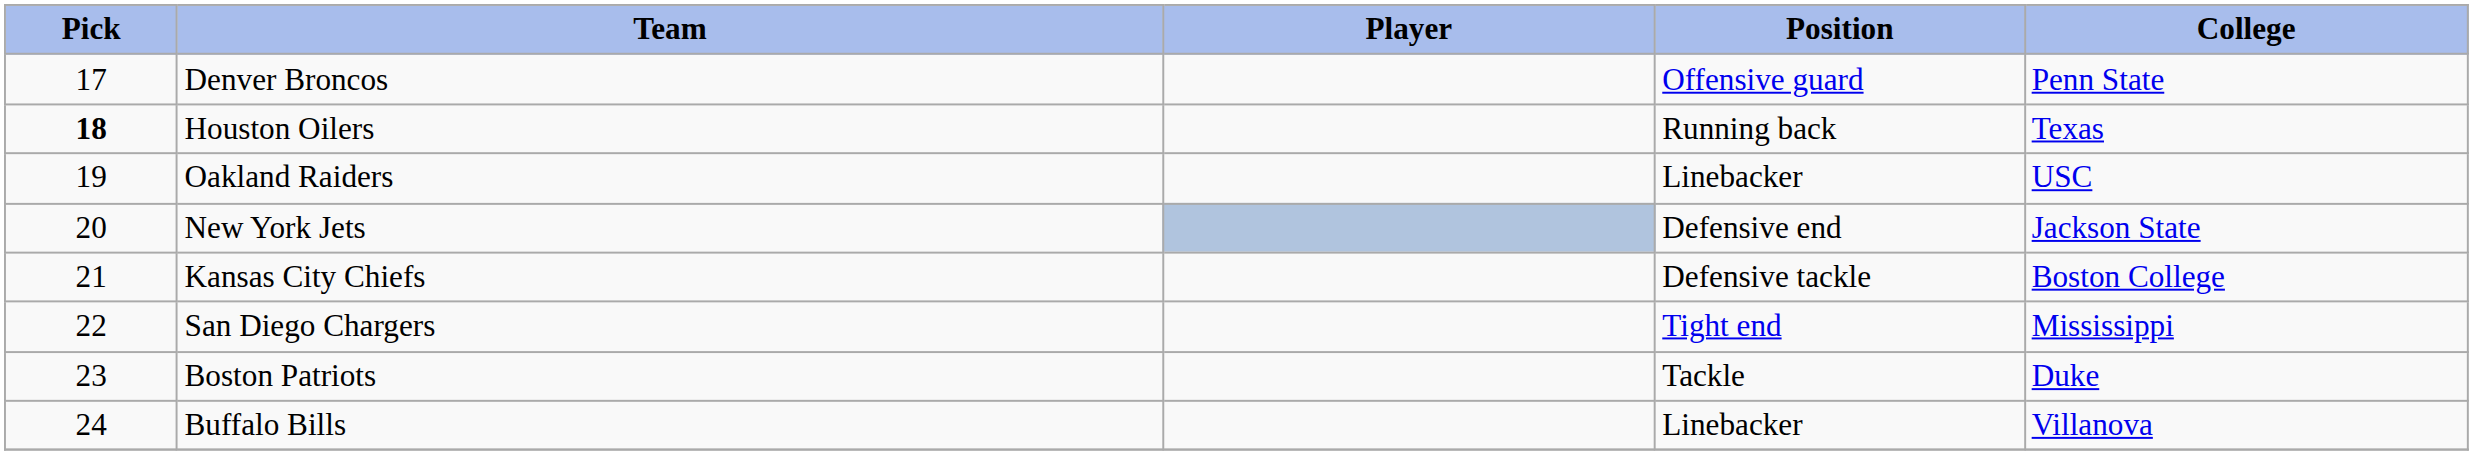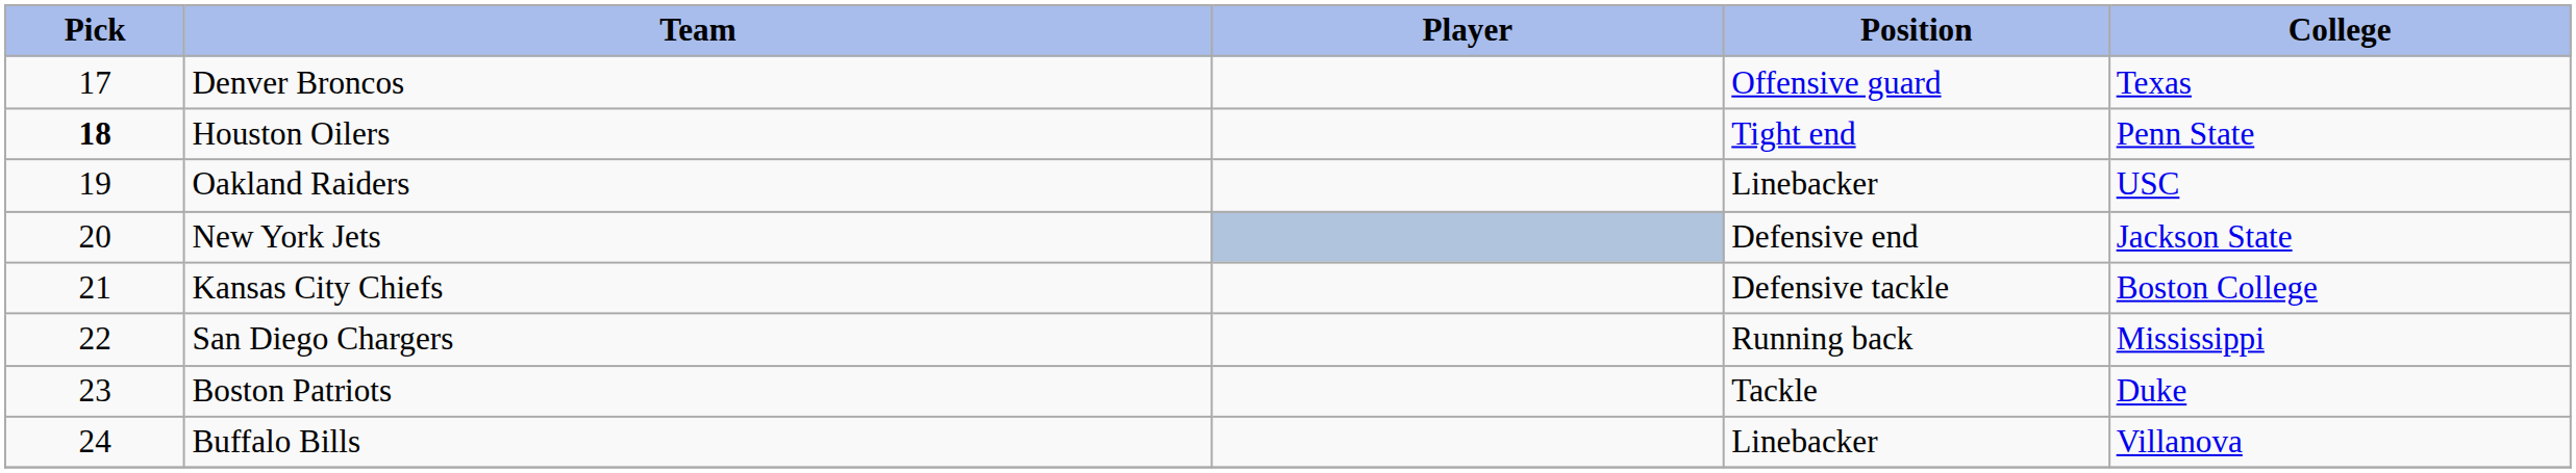 <table class="wikitable sortable sortable" style="width: 100%">
 <tr>
 <th style="background:#A8BDEC;" width=7%>Pick</th>
 <th style="background:#A8BDEC;" width=40%>Team</th>
 <th style="background:#A8BDEC;" width=20%>Player</th>
 <th style="background:#A8BDEC;" width=15%>Position</th>
 <th style="background:#A8BDEC;" width=20%>College</th>
 </tr>
 <tr>
 <td align=center>17</td>
 <td>Denver Broncos</td>
 <td></td>
 <td><a href='#'>Offensive guard</a></td>
-<td><a href='#'>Penn State</a></td>
+<td><a href='#'>Texas</a></td>
 </tr>
 <tr>
 <td align=center><strong>18</strong></td>
 <td>Houston Oilers</td>
 <td></td>
-<td>Running back</td>
-<td><a href='#'>Texas</a></td>
+<td><a href='#'>Tight end</a></td>
+<td><a href='#'>Penn State</a></td>
 </tr>
 <tr>
 <td align=center>19</td>
 <td>Oakland Raiders</td>
 <td></td>
 <td>Linebacker</td>
 <td><a href='#'>USC</a></td>
 </tr>
 <tr>
 <td align=center>20</td>
 <td>New York Jets</td>
 <td bgcolor="lightsteelblue"></td>
 <td>Defensive end</td>
 <td><a href='#'>Jackson State</a></td>
 </tr>
 <tr>
 <td align=center>21</td>
 <td>Kansas City Chiefs</td>
 <td></td>
 <td>Defensive tackle</td>
 <td><a href='#'>Boston College</a></td>
 </tr>
 <tr>
 <td align=center>22</td>
 <td>San Diego Chargers</td>
 <td></td>
-<td><a href='#'>Tight end</a></td>
+<td>Running back</td>
 <td><a href='#'>Mississippi</a></td>
 </tr>
 <tr>
 <td align=center>23</td>
 <td>Boston Patriots</td>
 <td></td>
 <td>Tackle</td>
 <td><a href='#'>Duke</a></td>
 </tr>
 <tr>
 <td align=center>24</td>
 <td>Buffalo Bills</td>
 <td></td>
 <td>Linebacker</td>
 <td><a href='#'>Villanova</a></td>
 </tr>
 <tr>
 </tr>
 </table>
